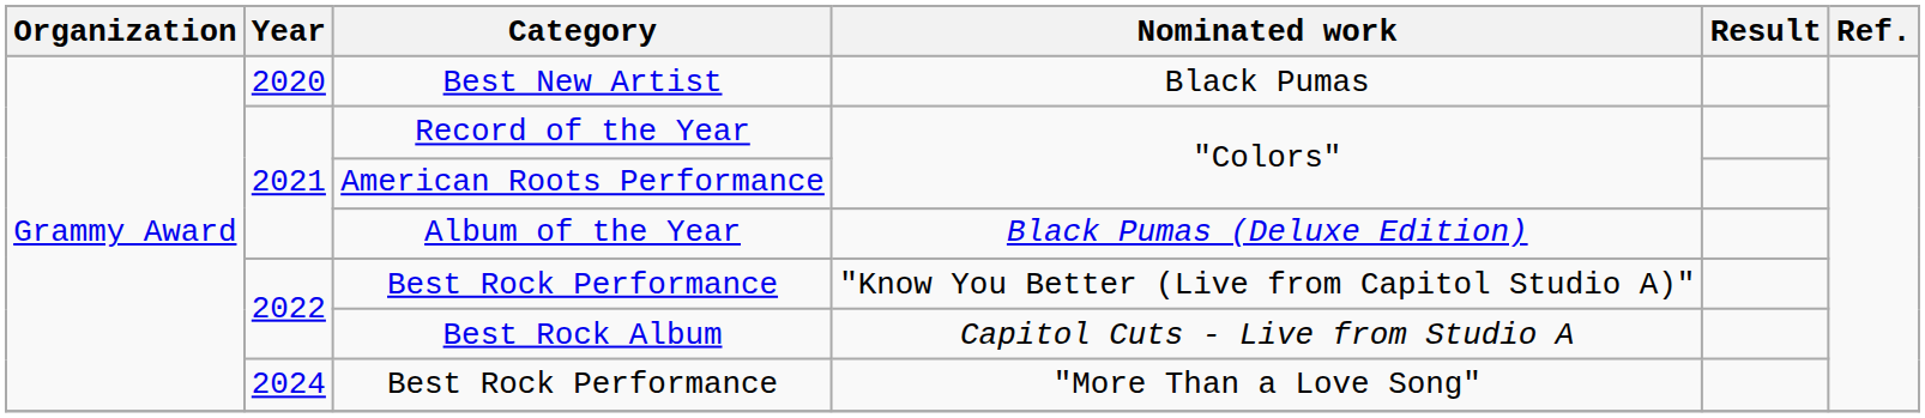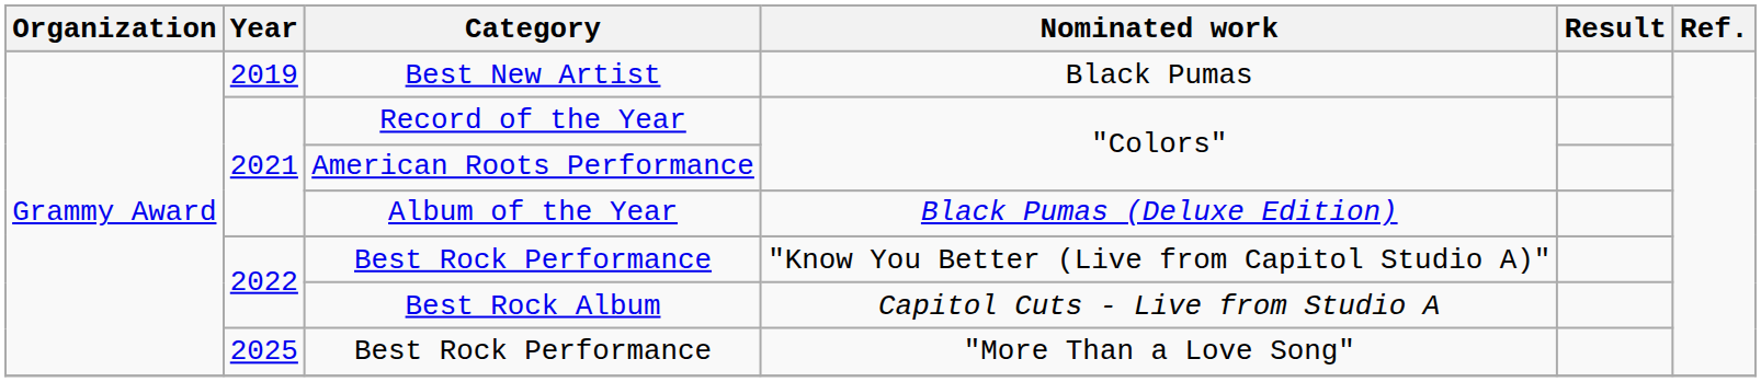 <table class="wikitable sortable" style="text-align:center;">
 <tr>
 <th>Organization</th>
 <th>Year</th>
 <th>Category</th>
 <th>Nominated work</th>
 <th>Result</th>
 <th>Ref.</th>
 </tr>
 <tr>
 <td rowspan="7"><a href='#'>Grammy Award</a></td>
-<td rowspan="1"><a href='#'>2020</a></td>
+<td rowspan="1"><a href='#'>2019</a></td>
 <td><a href='#'>Best New Artist</a></td>
 <td>Black Pumas</td>
 <td></td>
 <td align="center" rowspan="7"></td>
 </tr>
 <tr>
 <td rowspan="3"><a href='#'>2021</a></td>
 <td><a href='#'>Record of the Year</a></td>
 <td rowspan="2">"Colors"</td>
 <td></td>
 </tr>
 <tr>
 <td><a href='#'>American Roots Performance</a></td>
 <td></td>
 </tr>
 <tr>
 <td rowspan="1"><a href='#'>Album of the Year</a></td>
 <td><em><a href='#'>Black Pumas (Deluxe Edition)</a></em></td>
 <td></td>
 </tr>
 <tr>
 <td rowspan="2"><a href='#'>2022</a></td>
 <td><a href='#'>Best Rock Performance</a></td>
 <td>"Know You Better (Live from Capitol Studio A)"</td>
 <td></td>
 </tr>
 <tr>
 <td><a href='#'>Best Rock Album</a></td>
 <td><em>Capitol Cuts - Live from Studio A</em></td>
 <td></td>
 </tr>
 <tr>
-<td><a href='#'>2024</a></td>
+<td><a href='#'>2025</a></td>
 <td>Best Rock Performance</td>
 <td>"More Than a Love Song"</td>
 <td></td>
 </tr>
 <tr>
 </tr>
 </table>
